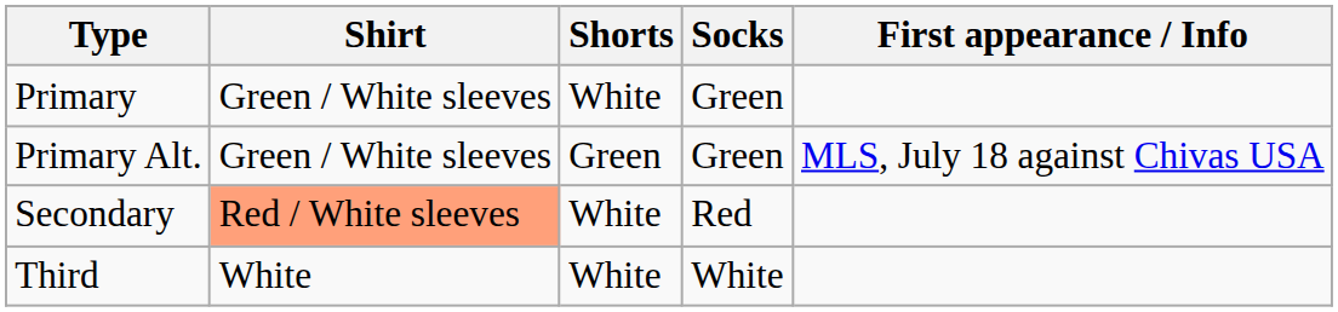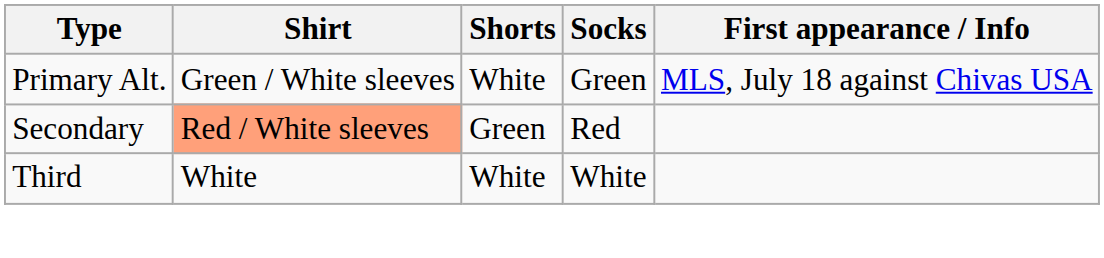 <table class="wikitable">
 <tr>
 <th>Type</th>
 <th>Shirt</th>
 <th>Shorts</th>
 <th>Socks</th>
 <th>First appearance / Info</th>
 </tr>
 <tr>
-<td>Primary</td>
+<td>Primary Alt.</td>
 <td>Green / White sleeves</td>
 <td>White</td>
-<td>Green</td>
-<td></td>
-</tr>
-<tr>
-<td>Primary Alt.</td>
-<td>Green / White sleeves</td>
-<td>Green</td>
 <td>Green</td>
 <td><a href='#'>MLS</a>, July 18 against <a href='#'>Chivas USA</a></td>
 </tr>
 <tr>
 <td>Secondary</td>
 <td style="background: lightsalmon;">Red / White sleeves</td>
-<td>White</td>
+<td>Green</td>
 <td>Red</td>
 <td></td>
 </tr>
 <tr>
 <td>Third</td>
 <td>White</td>
 <td>White</td>
 <td>White</td>
 <td></td>
 </tr>
 </table>
